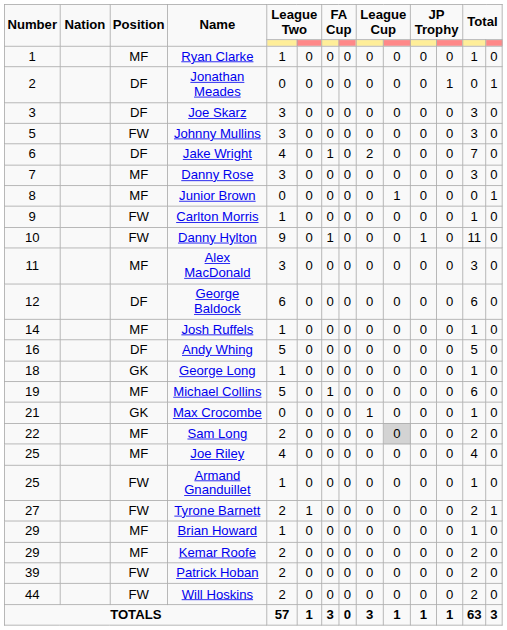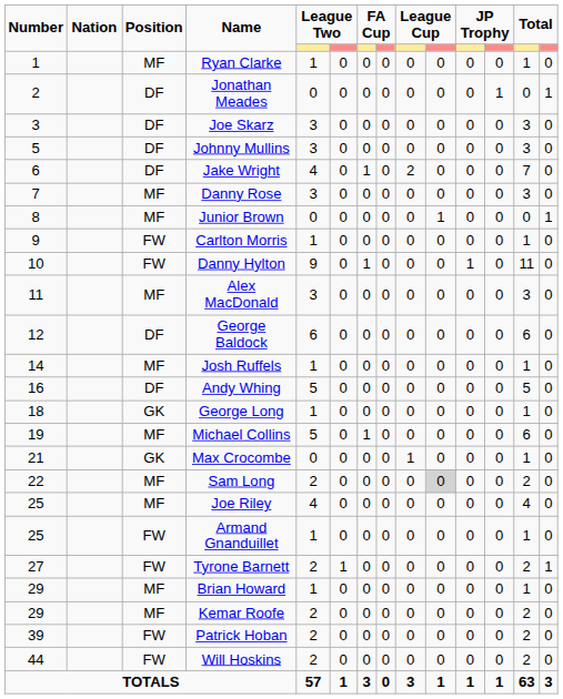 <table class="wikitable" style="font-size: 100%; text-align: center;">
 <tr>
 <td rowspan="2" width="10%" align="center"><strong>Number</strong></td>
 <td rowspan="2" width="10%" align="center"><strong>Nation</strong></td>
 <td rowspan="2" width="10%" align="center"><strong>Position</strong></td>
 <td rowspan="2" width="20%" align="center"><strong>Name</strong></td>
 <td colspan="2" align="center"><strong>League Two</strong></td>
 <td colspan="2" align="center"><strong>FA Cup</strong></td>
 <td colspan="2" align="center"><strong>League Cup</strong></td>
 <td colspan="2" align="center"><strong>JP Trophy</strong></td>
 <td colspan="2" align="center"><strong>Total</strong></td>
 </tr>
 <tr>
 <th width=60 style="background: #FFEE99"></th>
 <th width=60 style="background: #FF8888"></th>
 <th width=60 style="background: #FFEE99"></th>
 <th width=60 style="background: #FF8888"></th>
 <th width=60 style="background: #FFEE99"></th>
 <th width=60 style="background: #FF8888"></th>
 <th width=60 style="background: #FFEE99"></th>
 <th width=60 style="background: #FF8888"></th>
 <th width=60 style="background: #FFEE99"></th>
 <th width=60 style="background: #FF8888"></th>
 </tr>
 <tr>
 <td>1</td>
 <td></td>
 <td>MF</td>
 <td><a href='#'>Ryan Clarke</a></td>
 <td>1</td>
 <td>0</td>
 <td>0</td>
 <td>0</td>
 <td>0</td>
 <td>0</td>
 <td>0</td>
 <td>0</td>
 <td>1</td>
 <td>0</td>
 </tr>
 <tr>
 <td>2</td>
 <td></td>
 <td>DF</td>
 <td><a href='#'>Jonathan Meades</a></td>
 <td>0</td>
 <td>0</td>
 <td>0</td>
 <td>0</td>
 <td>0</td>
 <td>0</td>
 <td>0</td>
 <td>1</td>
 <td>0</td>
 <td>1</td>
 </tr>
 <tr>
 <td>3</td>
 <td></td>
 <td>DF</td>
 <td><a href='#'>Joe Skarz</a></td>
 <td>3</td>
 <td>0</td>
 <td>0</td>
 <td>0</td>
 <td>0</td>
 <td>0</td>
 <td>0</td>
 <td>0</td>
 <td>3</td>
 <td>0</td>
 </tr>
 <tr>
 <td>5</td>
 <td></td>
-<td>FW</td>
+<td>DF</td>
 <td><a href='#'>Johnny Mullins</a></td>
 <td>3</td>
 <td>0</td>
 <td>0</td>
 <td>0</td>
 <td>0</td>
 <td>0</td>
 <td>0</td>
 <td>0</td>
 <td>3</td>
 <td>0</td>
 </tr>
 <tr>
 <td>6</td>
 <td></td>
 <td>DF</td>
 <td><a href='#'>Jake Wright</a></td>
 <td>4</td>
 <td>0</td>
 <td>1</td>
 <td>0</td>
 <td>2</td>
 <td>0</td>
 <td>0</td>
 <td>0</td>
 <td>7</td>
 <td>0</td>
 </tr>
 <tr>
 <td>7</td>
 <td></td>
 <td>MF</td>
 <td><a href='#'>Danny Rose</a></td>
 <td>3</td>
 <td>0</td>
 <td>0</td>
 <td>0</td>
 <td>0</td>
 <td>0</td>
 <td>0</td>
 <td>0</td>
 <td>3</td>
 <td>0</td>
 </tr>
 <tr>
 <td>8</td>
 <td></td>
 <td>MF</td>
 <td><a href='#'>Junior Brown</a></td>
 <td>0</td>
 <td>0</td>
 <td>0</td>
 <td>0</td>
 <td>0</td>
 <td>1</td>
 <td>0</td>
 <td>0</td>
 <td>0</td>
 <td>1</td>
 </tr>
 <tr>
 <td>9</td>
 <td></td>
 <td>FW</td>
 <td><a href='#'>Carlton Morris</a></td>
 <td>1</td>
 <td>0</td>
 <td>0</td>
 <td>0</td>
 <td>0</td>
 <td>0</td>
 <td>0</td>
 <td>0</td>
 <td>1</td>
 <td>0</td>
 </tr>
 <tr>
 <td>10</td>
 <td></td>
 <td>FW</td>
 <td><a href='#'>Danny Hylton</a></td>
 <td>9</td>
 <td>0</td>
 <td>1</td>
 <td>0</td>
 <td>0</td>
 <td>0</td>
 <td>1</td>
 <td>0</td>
 <td>11</td>
 <td>0</td>
 </tr>
 <tr>
 <td>11</td>
 <td></td>
 <td>MF</td>
 <td><a href='#'>Alex MacDonald</a></td>
 <td>3</td>
 <td>0</td>
 <td>0</td>
 <td>0</td>
 <td>0</td>
 <td>0</td>
 <td>0</td>
 <td>0</td>
 <td>3</td>
 <td>0</td>
 </tr>
 <tr>
 <td>12</td>
 <td></td>
 <td>DF</td>
 <td><a href='#'>George Baldock</a></td>
 <td>6</td>
 <td>0</td>
 <td>0</td>
 <td>0</td>
 <td>0</td>
 <td>0</td>
 <td>0</td>
 <td>0</td>
 <td>6</td>
 <td>0</td>
 </tr>
 <tr>
 <td>14</td>
 <td></td>
 <td>MF</td>
 <td><a href='#'>Josh Ruffels</a></td>
 <td>1</td>
 <td>0</td>
 <td>0</td>
 <td>0</td>
 <td>0</td>
 <td>0</td>
 <td>0</td>
 <td>0</td>
 <td>1</td>
 <td>0</td>
 </tr>
 <tr>
 <td>16</td>
 <td></td>
 <td>DF</td>
 <td><a href='#'>Andy Whing</a></td>
 <td>5</td>
 <td>0</td>
 <td>0</td>
 <td>0</td>
 <td>0</td>
 <td>0</td>
 <td>0</td>
 <td>0</td>
 <td>5</td>
 <td>0</td>
 </tr>
 <tr>
 <td>18</td>
 <td></td>
 <td>GK</td>
 <td><a href='#'>George Long</a></td>
 <td>1</td>
 <td>0</td>
 <td>0</td>
 <td>0</td>
 <td>0</td>
 <td>0</td>
 <td>0</td>
 <td>0</td>
 <td>1</td>
 <td>0</td>
 </tr>
 <tr>
 <td>19</td>
 <td></td>
 <td>MF</td>
 <td><a href='#'>Michael Collins</a></td>
 <td>5</td>
 <td>0</td>
 <td>1</td>
 <td>0</td>
 <td>0</td>
 <td>0</td>
 <td>0</td>
 <td>0</td>
 <td>6</td>
 <td>0</td>
 </tr>
 <tr>
 <td>21</td>
 <td></td>
 <td>GK</td>
 <td><a href='#'>Max Crocombe</a></td>
 <td>0</td>
 <td>0</td>
 <td>0</td>
 <td>0</td>
 <td>1</td>
 <td>0</td>
 <td>0</td>
 <td>0</td>
 <td>1</td>
 <td>0</td>
 </tr>
 <tr>
 <td>22</td>
 <td></td>
 <td>MF</td>
 <td><a href='#'>Sam Long</a></td>
 <td>2</td>
 <td>0</td>
 <td>0</td>
 <td>0</td>
 <td>0</td>
 <td style="background: lightgrey;">0</td>
 <td>0</td>
 <td>0</td>
 <td>2</td>
 <td>0</td>
 </tr>
 <tr>
 <td>25</td>
 <td></td>
 <td>MF</td>
 <td><a href='#'>Joe Riley</a></td>
 <td>4</td>
 <td>0</td>
 <td>0</td>
 <td>0</td>
 <td>0</td>
 <td>0</td>
 <td>0</td>
 <td>0</td>
 <td>4</td>
 <td>0</td>
 </tr>
 <tr>
 <td>25</td>
 <td></td>
 <td>FW</td>
 <td><a href='#'>Armand Gnanduillet</a></td>
 <td>1</td>
 <td>0</td>
 <td>0</td>
 <td>0</td>
 <td>0</td>
 <td>0</td>
 <td>0</td>
 <td>0</td>
 <td>1</td>
 <td>0</td>
 </tr>
 <tr>
 <td>27</td>
 <td></td>
 <td>FW</td>
 <td><a href='#'>Tyrone Barnett</a></td>
 <td>2</td>
 <td>1</td>
 <td>0</td>
 <td>0</td>
 <td>0</td>
 <td>0</td>
 <td>0</td>
 <td>0</td>
 <td>2</td>
 <td>1</td>
 </tr>
 <tr>
 <td>29</td>
 <td></td>
 <td>MF</td>
 <td><a href='#'>Brian Howard</a></td>
 <td>1</td>
 <td>0</td>
 <td>0</td>
 <td>0</td>
 <td>0</td>
 <td>0</td>
 <td>0</td>
 <td>0</td>
 <td>1</td>
 <td>0</td>
 </tr>
 <tr>
 <td>29</td>
 <td></td>
 <td>MF</td>
 <td><a href='#'>Kemar Roofe</a></td>
 <td>2</td>
 <td>0</td>
 <td>0</td>
 <td>0</td>
 <td>0</td>
 <td>0</td>
 <td>0</td>
 <td>0</td>
 <td>2</td>
 <td>0</td>
 </tr>
 <tr>
 <td>39</td>
 <td></td>
 <td>FW</td>
 <td><a href='#'>Patrick Hoban</a></td>
 <td>2</td>
 <td>0</td>
 <td>0</td>
 <td>0</td>
 <td>0</td>
 <td>0</td>
 <td>0</td>
 <td>0</td>
 <td>2</td>
 <td>0</td>
 </tr>
 <tr>
 <td>44</td>
 <td></td>
 <td>FW</td>
 <td><a href='#'>Will Hoskins</a></td>
 <td>2</td>
 <td>0</td>
 <td>0</td>
 <td>0</td>
 <td>0</td>
 <td>0</td>
 <td>0</td>
 <td>0</td>
 <td>2</td>
 <td>0</td>
 </tr>
 <tr>
 <td colspan="4"><strong>TOTALS</strong></td>
 <td><strong>57</strong> </td>
 <td><strong>1</strong>  </td>
 <td><strong>3</strong>  </td>
 <td><strong>0</strong>  </td>
 <td><strong>3</strong>  </td>
 <td><strong>1</strong>  </td>
 <td><strong>1</strong>  </td>
 <td><strong>1</strong>  </td>
 <td><strong>63</strong>  </td>
 <td><strong>3</strong>  </td>
 </tr>
 </table>
